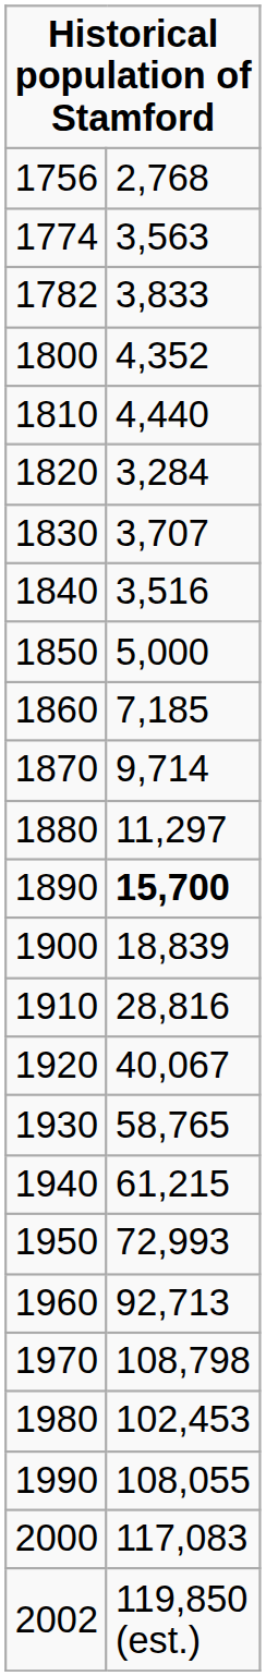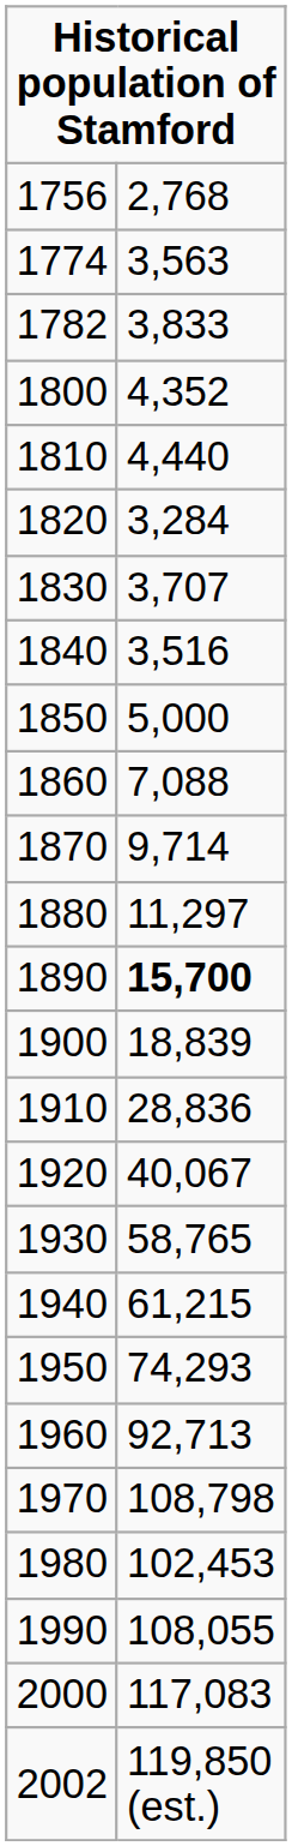 <table class="wikitable" style="float:right;">
 <tr>
 <td colspan="2" align="center"><strong>Historical<br> population of<br> Stamford</strong></td>
 </tr>
 <tr>
 <td>1756</td>
 <td>2,768</td>
 </tr>
 <tr>
 <td>1774</td>
 <td>3,563</td>
 </tr>
 <tr>
 <td>1782</td>
 <td>3,833</td>
 </tr>
 <tr>
 <td>1800</td>
 <td>4,352</td>
 </tr>
 <tr>
 <td>1810</td>
 <td>4,440</td>
 </tr>
 <tr>
 <td>1820</td>
 <td>3,284</td>
 </tr>
 <tr>
 <td>1830</td>
 <td>3,707</td>
 </tr>
 <tr>
 <td>1840</td>
 <td>3,516</td>
 </tr>
 <tr>
 <td>1850</td>
 <td>5,000</td>
 </tr>
 <tr>
 <td>1860</td>
-<td>7,185</td>
+<td>7,088</td>
 </tr>
 <tr>
 <td>1870</td>
 <td>9,714</td>
 </tr>
 <tr>
 <td>1880</td>
 <td>11,297</td>
 </tr>
 <tr>
 <td>1890</td>
 <td><strong>15,700</strong></td>
 </tr>
 <tr>
 <td>1900</td>
 <td>18,839</td>
 </tr>
 <tr>
 <td>1910</td>
-<td>28,816</td>
+<td>28,836</td>
 </tr>
 <tr>
 <td>1920</td>
 <td>40,067</td>
 </tr>
 <tr>
 <td>1930</td>
 <td>58,765</td>
 </tr>
 <tr>
 <td>1940</td>
 <td>61,215</td>
 </tr>
 <tr>
 <td>1950</td>
-<td>72,993</td>
+<td>74,293</td>
 </tr>
 <tr>
 <td>1960</td>
 <td>92,713</td>
 </tr>
 <tr>
 <td>1970</td>
 <td>108,798</td>
 </tr>
 <tr>
 <td>1980</td>
 <td>102,453</td>
 </tr>
 <tr>
 <td>1990</td>
 <td>108,055</td>
 </tr>
 <tr>
 <td>2000</td>
 <td>117,083</td>
 </tr>
 <tr>
 <td>2002</td>
 <td>119,850<br> (est.)</td>
 </tr>
 </table>
